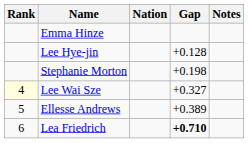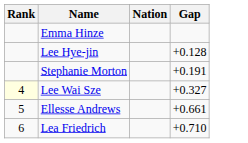 <table class="wikitable sortable" style="text-align:center">
 <tr>
 <th>Rank</th>
 <th>Name</th>
 <th>Nation</th>
 <th>Gap</th>
-<th>Notes</th>
 </tr>
 <tr>
 <td></td>
 <td align=left><a href='#'>Emma Hinze</a></td>
 <td align=left></td>
-<td></td>
 <td></td>
 </tr>
 <tr>
 <td></td>
 <td align=left><a href='#'>Lee Hye-jin</a></td>
 <td align=left></td>
 <td>+0.128</td>
-<td></td>
 </tr>
 <tr>
 <td></td>
 <td align=left><a href='#'>Stephanie Morton</a></td>
 <td align=left></td>
-<td>+0.198</td>
-<td></td>
+<td>+0.191</td>
 </tr>
 <tr>
 <td style="background: lightyellow;">4</td>
 <td align=left><a href='#'>Lee Wai Sze</a></td>
 <td align=left></td>
 <td>+0.327</td>
-<td></td>
 </tr>
 <tr>
 <td>5</td>
 <td align=left><a href='#'>Ellesse Andrews</a></td>
 <td align=left></td>
-<td>+0.389</td>
-<td></td>
+<td>+0.661</td>
 </tr>
 <tr>
 <td>6</td>
 <td align=left><a href='#'>Lea Friedrich</a></td>
 <td align=left></td>
-<td><strong>+0.710</strong></td>
-<td></td>
+<td>+0.710</td>
 </tr>
 </table>
